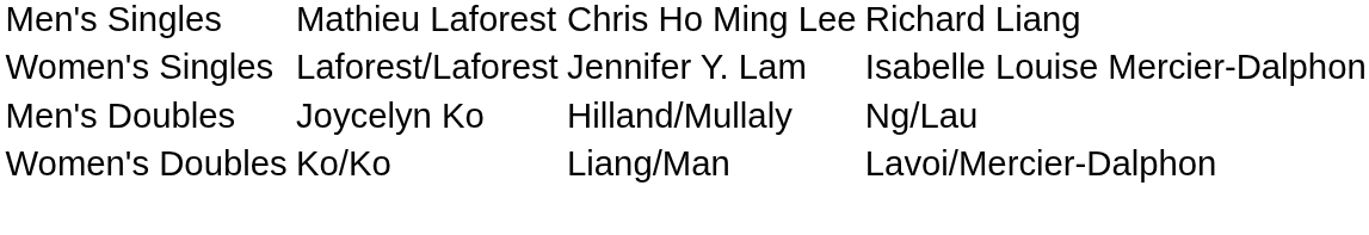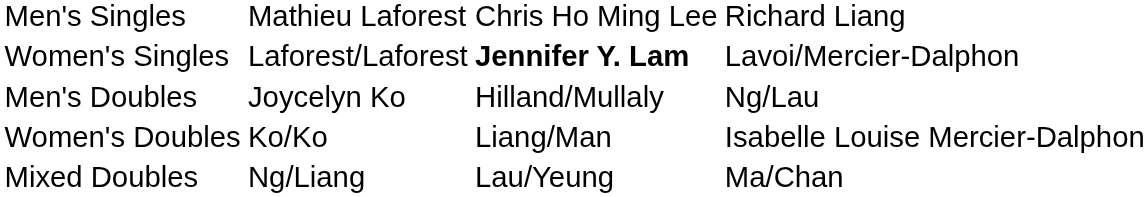 <table>
 <tr>
 <td>Men's Singles</td>
 <td> Mathieu Laforest</td>
 <td> Chris Ho Ming Lee</td>
 <td> Richard Liang</td>
 </tr>
 <tr>
 <td>Women's Singles</td>
 <td> Laforest/Laforest</td>
-<td> Jennifer Y. Lam</td>
-<td> Isabelle Louise Mercier-Dalphon</td>
+<td><strong> Jennifer Y. Lam</strong></td>
+<td> Lavoi/Mercier-Dalphon</td>
 </tr>
 <tr>
 <td>Men's Doubles</td>
 <td> Joycelyn Ko</td>
 <td> Hilland/Mullaly</td>
 <td> Ng/Lau</td>
 </tr>
 <tr>
 <td>Women's Doubles</td>
 <td> Ko/Ko</td>
 <td> Liang/Man</td>
-<td> Lavoi/Mercier-Dalphon</td>
+<td> Isabelle Louise Mercier-Dalphon</td>
+</tr>
+<tr>
+<td>Mixed Doubles</td>
+<td> Ng/Liang</td>
+<td> Lau/Yeung</td>
+<td> Ma/Chan</td>
 </tr>
 </table>
